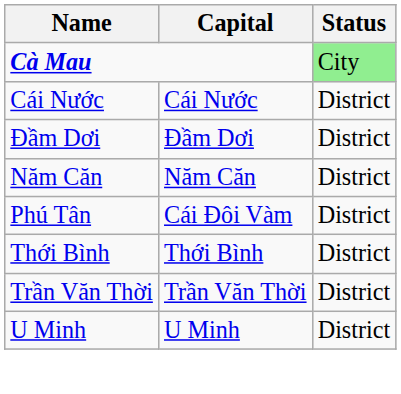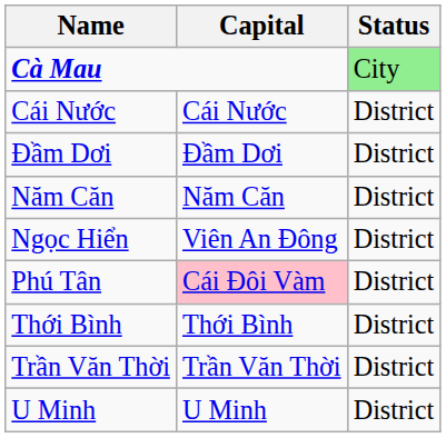 <table class="wikitable sortable">
 <tr>
 <th>Name</th>
 <th>Capital</th>
 <th>Status</th>
 </tr>
 <tr>
 <td colspan="2"><strong><em><a href='#'>Cà Mau</a></em></strong></td>
 <td style="background: lightgreen;">City</td>
 </tr>
 <tr>
 <td><a href='#'>Cái Nước</a></td>
 <td><a href='#'>Cái Nước</a></td>
 <td>District</td>
 </tr>
 <tr>
 <td><a href='#'>Đầm Dơi</a></td>
 <td><a href='#'>Đầm Dơi</a></td>
 <td>District</td>
 </tr>
 <tr>
 <td><a href='#'>Năm Căn</a></td>
 <td><a href='#'>Năm Căn</a></td>
 <td>District</td>
 </tr>
 <tr>
+<td><a href='#'>Ngọc Hiển</a></td>
+<td><a href='#'>Viên An Đông</a></td>
+<td>District</td>
+</tr>
+<tr>
 <td><a href='#'>Phú Tân</a></td>
-<td><a href='#'>Cái Đôi Vàm</a></td>
+<td style="background: pink;"><a href='#'>Cái Đôi Vàm</a></td>
 <td>District</td>
 </tr>
 <tr>
 <td><a href='#'>Thới Bình</a></td>
 <td><a href='#'>Thới Bình</a></td>
 <td>District</td>
 </tr>
 <tr>
 <td><a href='#'>Trần Văn Thời</a></td>
 <td><a href='#'>Trần Văn Thời</a></td>
 <td>District</td>
 </tr>
 <tr>
 <td><a href='#'>U Minh</a></td>
 <td><a href='#'>U Minh</a></td>
 <td>District</td>
 </tr>
 </table>
